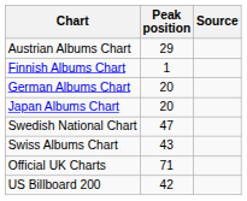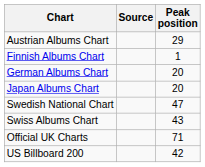 <table class="wikitable">
 <tr>
 <th>Chart</th>
+<th>Source</th>
 <th>Peak<br>position</th>
-<th>Source</th>
 </tr>
 <tr>
 <td>Austrian Albums Chart</td>
+<td></td>
 <td align=center>29</td>
-<td></td>
 </tr>
 <tr>
 <td><a href='#'>Finnish Albums Chart</a></td>
+<td></td>
 <td align="center">1</td>
-<td></td>
 </tr>
 <tr>
 <td><a href='#'>German Albums Chart</a></td>
+<td></td>
 <td align="center">20</td>
-<td></td>
 </tr>
 <tr>
 <td><a href='#'>Japan Albums Chart</a></td>
+<td></td>
 <td align="center">20</td>
-<td></td>
 </tr>
 <tr>
 <td>Swedish National Chart</td>
+<td></td>
 <td align=center>47</td>
-<td></td>
 </tr>
 <tr>
 <td>Swiss Albums Chart</td>
+<td></td>
 <td align=center>43</td>
-<td></td>
 </tr>
 <tr>
 <td>Official UK Charts</td>
+<td></td>
 <td align=center>71</td>
-<td></td>
 </tr>
 <tr>
 <td>US Billboard 200</td>
+<td></td>
 <td align=center>42</td>
-<td></td>
 </tr>
 </table>
